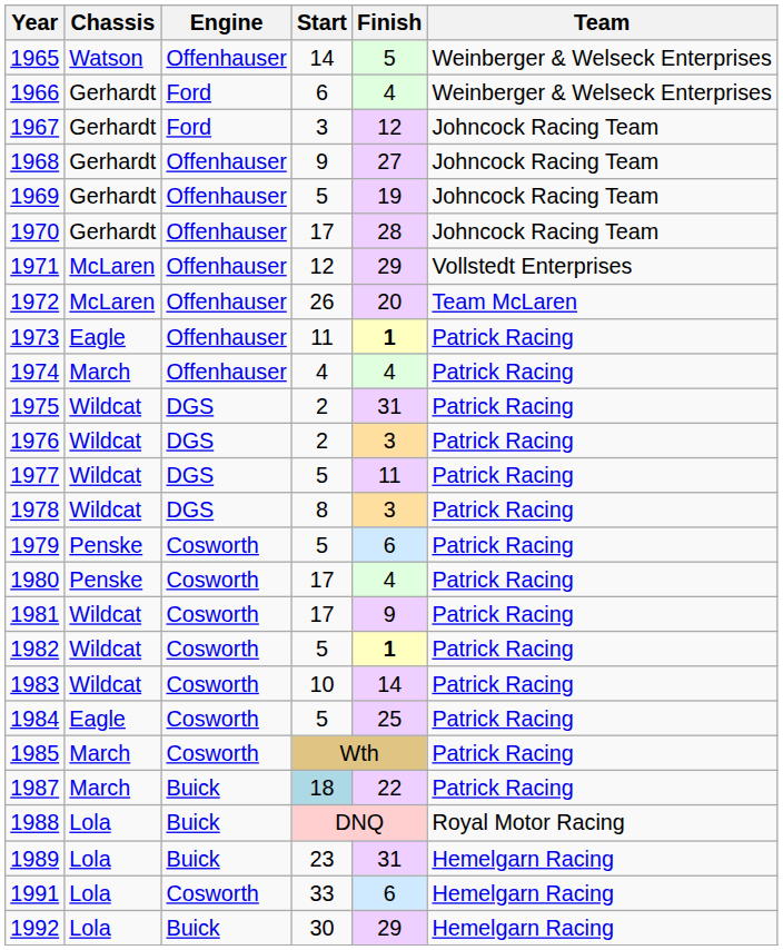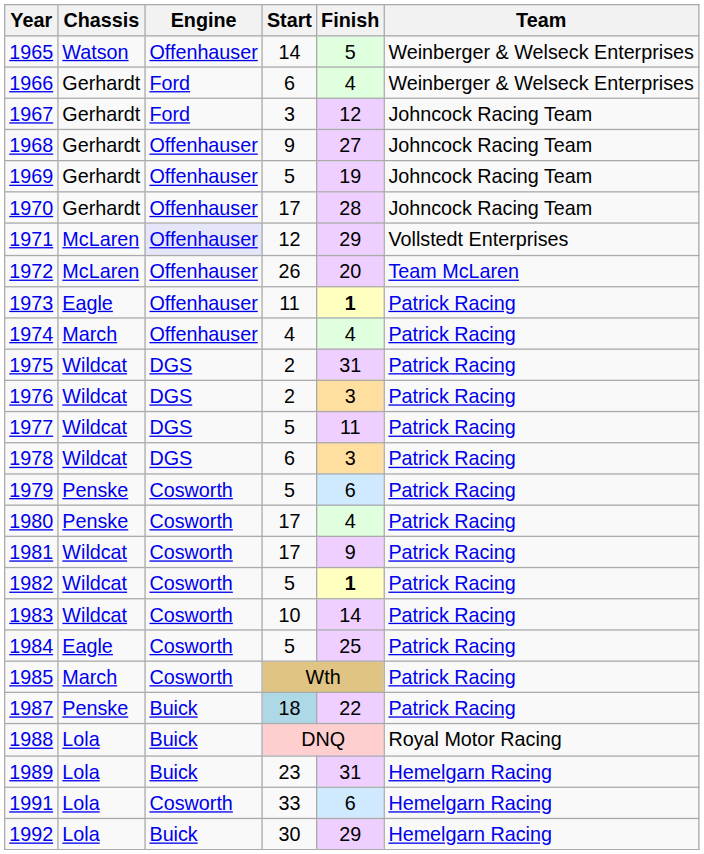 <table class="wikitable" style="font-size: 95%;">
 <tr>
 <th>Year</th>
 <th>Chassis</th>
 <th>Engine</th>
 <th>Start</th>
 <th>Finish</th>
 <th>Team</th>
 </tr>
 <tr>
 <td><a href='#'>1965</a></td>
 <td><a href='#'>Watson</a></td>
 <td><a href='#'>Offenhauser</a></td>
 <td align=center>14</td>
 <td align=center style="background:#DFFFDF;">5</td>
 <td>Weinberger & Welseck Enterprises</td>
 </tr>
 <tr>
 <td><a href='#'>1966</a></td>
 <td>Gerhardt</td>
 <td><a href='#'>Ford</a></td>
 <td align=center>6</td>
 <td align=center style="background:#DFFFDF;">4</td>
 <td>Weinberger & Welseck Enterprises</td>
 </tr>
 <tr>
 <td><a href='#'>1967</a></td>
 <td>Gerhardt</td>
 <td><a href='#'>Ford</a></td>
 <td align=center>3</td>
 <td align=center style="background:#EFCFFF;">12</td>
 <td>Johncock Racing Team</td>
 </tr>
 <tr>
 <td><a href='#'>1968</a></td>
 <td>Gerhardt</td>
 <td><a href='#'>Offenhauser</a></td>
 <td align=center>9</td>
 <td align=center style="background:#EFCFFF;">27</td>
 <td>Johncock Racing Team</td>
 </tr>
 <tr>
 <td><a href='#'>1969</a></td>
 <td>Gerhardt</td>
 <td><a href='#'>Offenhauser</a></td>
 <td align=center>5</td>
 <td align=center style="background:#EFCFFF;">19</td>
 <td>Johncock Racing Team</td>
 </tr>
 <tr>
 <td><a href='#'>1970</a></td>
 <td>Gerhardt</td>
 <td><a href='#'>Offenhauser</a></td>
 <td align=center>17</td>
 <td align=center style="background:#EFCFFF;">28</td>
 <td>Johncock Racing Team</td>
 </tr>
 <tr>
 <td><a href='#'>1971</a></td>
 <td><a href='#'>McLaren</a></td>
-<td><a href='#'>Offenhauser</a></td>
+<td style="background: lavender;"><a href='#'>Offenhauser</a></td>
 <td align=center>12</td>
 <td align=center style="background:#EFCFFF;">29</td>
 <td>Vollstedt Enterprises</td>
 </tr>
 <tr>
 <td><a href='#'>1972</a></td>
 <td><a href='#'>McLaren</a></td>
 <td><a href='#'>Offenhauser</a></td>
 <td align=center>26</td>
 <td align=center style="background:#EFCFFF;">20</td>
 <td><a href='#'>Team McLaren</a></td>
 </tr>
 <tr>
 <td><a href='#'>1973</a></td>
 <td><a href='#'>Eagle</a></td>
 <td><a href='#'>Offenhauser</a></td>
 <td align=center>11</td>
 <td align=center style="background:#FFFFBF;"><strong>1</strong></td>
 <td><a href='#'>Patrick Racing</a></td>
 </tr>
 <tr>
 <td><a href='#'>1974</a></td>
 <td><a href='#'>March</a></td>
 <td><a href='#'>Offenhauser</a></td>
 <td align=center>4</td>
 <td align=center style="background:#DFFFDF;">4</td>
 <td><a href='#'>Patrick Racing</a></td>
 </tr>
 <tr>
 <td><a href='#'>1975</a></td>
 <td><a href='#'>Wildcat</a></td>
 <td><a href='#'>DGS</a></td>
 <td align=center>2</td>
 <td align=center style="background:#EFCFFF;">31</td>
 <td><a href='#'>Patrick Racing</a></td>
 </tr>
 <tr>
 <td><a href='#'>1976</a></td>
 <td><a href='#'>Wildcat</a></td>
 <td><a href='#'>DGS</a></td>
 <td align=center>2</td>
 <td align=center style="background:#FFDF9F;">3</td>
 <td><a href='#'>Patrick Racing</a></td>
 </tr>
 <tr>
 <td><a href='#'>1977</a></td>
 <td><a href='#'>Wildcat</a></td>
 <td><a href='#'>DGS</a></td>
 <td align=center>5</td>
 <td align=center style="background:#EFCFFF;">11</td>
 <td><a href='#'>Patrick Racing</a></td>
 </tr>
 <tr>
 <td><a href='#'>1978</a></td>
 <td><a href='#'>Wildcat</a></td>
 <td><a href='#'>DGS</a></td>
-<td align=center>8</td>
+<td align=center>6</td>
 <td align=center style="background:#FFDF9F;">3</td>
 <td><a href='#'>Patrick Racing</a></td>
 </tr>
 <tr>
 <td><a href='#'>1979</a></td>
 <td><a href='#'>Penske</a></td>
 <td><a href='#'>Cosworth</a></td>
 <td align=center>5</td>
 <td align=center style="background:#CFEAFF;">6</td>
 <td><a href='#'>Patrick Racing</a></td>
 </tr>
 <tr>
 <td><a href='#'>1980</a></td>
 <td><a href='#'>Penske</a></td>
 <td><a href='#'>Cosworth</a></td>
 <td align=center>17</td>
 <td align=center style="background:#DFFFDF;">4</td>
 <td><a href='#'>Patrick Racing</a></td>
 </tr>
 <tr>
 <td><a href='#'>1981</a></td>
 <td><a href='#'>Wildcat</a></td>
 <td><a href='#'>Cosworth</a></td>
 <td align=center>17</td>
 <td align=center style="background:#EFCFFF;">9</td>
 <td><a href='#'>Patrick Racing</a></td>
 </tr>
 <tr>
 <td><a href='#'>1982</a></td>
 <td><a href='#'>Wildcat</a></td>
 <td><a href='#'>Cosworth</a></td>
 <td align=center>5</td>
 <td align=center style="background:#FFFFBF;"><strong>1</strong></td>
 <td><a href='#'>Patrick Racing</a></td>
 </tr>
 <tr>
 <td><a href='#'>1983</a></td>
 <td><a href='#'>Wildcat</a></td>
 <td><a href='#'>Cosworth</a></td>
 <td align=center>10</td>
 <td align=center style="background:#EFCFFF;">14</td>
 <td><a href='#'>Patrick Racing</a></td>
 </tr>
 <tr>
 <td><a href='#'>1984</a></td>
 <td><a href='#'>Eagle</a></td>
 <td><a href='#'>Cosworth</a></td>
 <td align=center>5</td>
 <td align=center style="background:#EFCFFF;">25</td>
 <td><a href='#'>Patrick Racing</a></td>
 </tr>
 <tr>
 <td><a href='#'>1985</a></td>
 <td><a href='#'>March</a></td>
 <td><a href='#'>Cosworth</a></td>
 <td align=center colspan=2 style="background:#DFC484;">Wth</td>
 <td><a href='#'>Patrick Racing</a></td>
 </tr>
 <tr>
 <td><a href='#'>1987</a></td>
-<td><a href='#'>March</a></td>
+<td><a href='#'>Penske</a></td>
 <td><a href='#'>Buick</a></td>
 <td align=center style="background: lightblue;">18</td>
 <td align=center style="background:#EFCFFF;">22</td>
 <td><a href='#'>Patrick Racing</a></td>
 </tr>
 <tr>
 <td><a href='#'>1988</a></td>
 <td><a href='#'>Lola</a></td>
 <td><a href='#'>Buick</a></td>
 <td align=center colspan=2 style="background:#FFCFCF;">DNQ</td>
 <td>Royal Motor Racing</td>
 </tr>
 <tr>
 <td><a href='#'>1989</a></td>
 <td><a href='#'>Lola</a></td>
 <td><a href='#'>Buick</a></td>
 <td align=center>23</td>
 <td align=center style="background:#EFCFFF;">31</td>
 <td><a href='#'>Hemelgarn Racing</a></td>
 </tr>
 <tr>
 <td><a href='#'>1991</a></td>
 <td><a href='#'>Lola</a></td>
 <td><a href='#'>Cosworth</a></td>
 <td align=center>33</td>
 <td align=center style="background:#CFEAFF;">6</td>
 <td><a href='#'>Hemelgarn Racing</a></td>
 </tr>
 <tr>
 <td><a href='#'>1992</a></td>
 <td><a href='#'>Lola</a></td>
 <td><a href='#'>Buick</a></td>
 <td align=center>30</td>
 <td align=center style="background:#EFCFFF;">29</td>
 <td><a href='#'>Hemelgarn Racing</a></td>
 </tr>
 </table>
